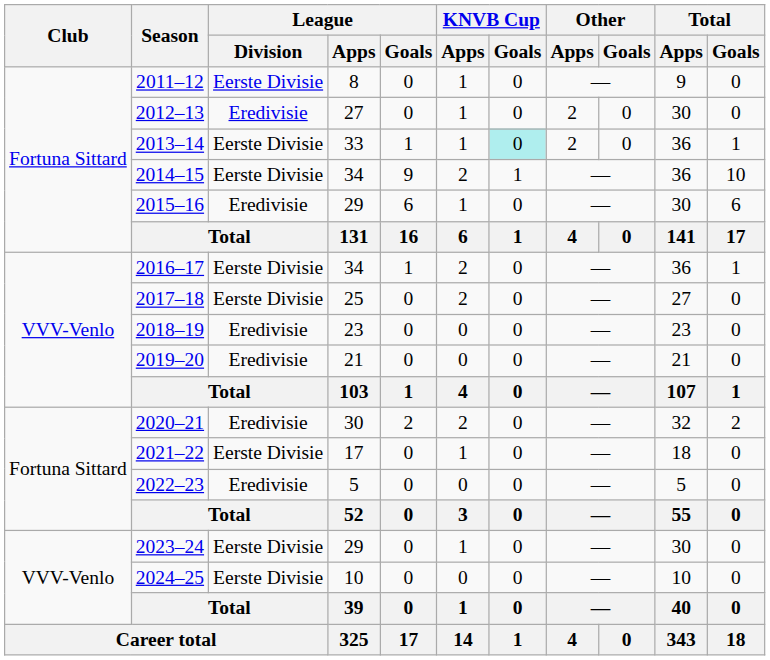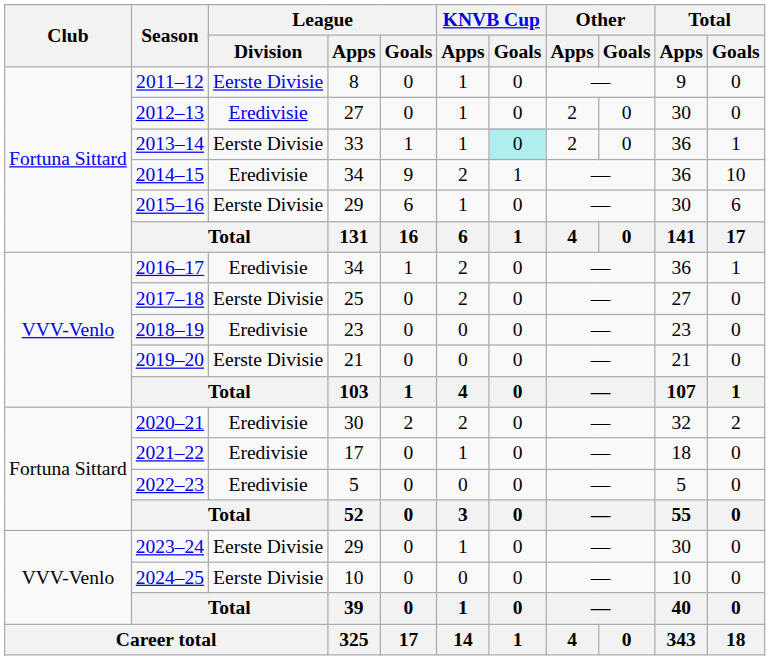 <table class="wikitable" style="text-align:center">
 <tr>
 <th rowspan="2">Club</th>
 <th rowspan="2">Season</th>
 <th colspan="3">League</th>
 <th colspan="2"><a href='#'>KNVB Cup</a></th>
 <th colspan="2">Other</th>
 <th colspan="2">Total</th>
 </tr>
 <tr>
 <th>Division</th>
 <th>Apps</th>
 <th>Goals</th>
 <th>Apps</th>
 <th>Goals</th>
 <th>Apps</th>
 <th>Goals</th>
 <th>Apps</th>
 <th>Goals</th>
 </tr>
 <tr>
 <td rowspan="6"><a href='#'>Fortuna Sittard</a></td>
 <td><a href='#'>2011–12</a></td>
 <td><a href='#'>Eerste Divisie</a></td>
 <td>8</td>
 <td>0</td>
 <td>1</td>
 <td>0</td>
 <td colspan="2">—</td>
 <td>9</td>
 <td>0</td>
 </tr>
 <tr>
 <td><a href='#'>2012–13</a></td>
 <td><a href='#'>Eredivisie</a></td>
 <td>27</td>
 <td>0</td>
 <td>1</td>
 <td>0</td>
 <td>2</td>
 <td>0</td>
 <td>30</td>
 <td>0</td>
 </tr>
 <tr>
 <td><a href='#'>2013–14</a></td>
 <td>Eerste Divisie</td>
 <td>33</td>
 <td>1</td>
 <td>1</td>
 <td style="background: paleturquoise;">0</td>
 <td>2</td>
 <td>0</td>
 <td>36</td>
 <td>1</td>
 </tr>
 <tr>
 <td><a href='#'>2014–15</a></td>
-<td>Eerste Divisie</td>
+<td>Eredivisie</td>
 <td>34</td>
 <td>9</td>
 <td>2</td>
 <td>1</td>
 <td colspan="2">—</td>
 <td>36</td>
 <td>10</td>
 </tr>
 <tr>
 <td><a href='#'>2015–16</a></td>
-<td>Eredivisie</td>
+<td>Eerste Divisie</td>
 <td>29</td>
 <td>6</td>
 <td>1</td>
 <td>0</td>
 <td colspan="2">—</td>
 <td>30</td>
 <td>6</td>
 </tr>
 <tr>
 <th colspan="2">Total</th>
 <th>131</th>
 <th>16</th>
 <th>6</th>
 <th>1</th>
 <th>4</th>
 <th>0</th>
 <th>141</th>
 <th>17</th>
 </tr>
 <tr>
 <td rowspan="5"><a href='#'>VVV-Venlo</a></td>
 <td><a href='#'>2016–17</a></td>
-<td>Eerste Divisie</td>
+<td>Eredivisie</td>
 <td>34</td>
 <td>1</td>
 <td>2</td>
 <td>0</td>
 <td colspan="2">—</td>
 <td>36</td>
 <td>1</td>
 </tr>
 <tr>
 <td><a href='#'>2017–18</a></td>
 <td>Eerste Divisie</td>
 <td>25</td>
 <td>0</td>
 <td>2</td>
 <td>0</td>
 <td colspan="2">—</td>
 <td>27</td>
 <td>0</td>
 </tr>
 <tr>
 <td><a href='#'>2018–19</a></td>
 <td>Eredivisie</td>
 <td>23</td>
 <td>0</td>
 <td>0</td>
 <td>0</td>
 <td colspan="2">—</td>
 <td>23</td>
 <td>0</td>
 </tr>
 <tr>
 <td><a href='#'>2019–20</a></td>
-<td>Eredivisie</td>
+<td>Eerste Divisie</td>
 <td>21</td>
 <td>0</td>
 <td>0</td>
 <td>0</td>
 <td colspan="2">—</td>
 <td>21</td>
 <td>0</td>
 </tr>
 <tr>
 <th colspan="2">Total</th>
 <th>103</th>
 <th>1</th>
 <th>4</th>
 <th>0</th>
 <th colspan="2">—</th>
 <th>107</th>
 <th>1</th>
 </tr>
 <tr>
 <td rowspan="4">Fortuna Sittard</td>
 <td><a href='#'>2020–21</a></td>
 <td>Eredivisie</td>
 <td>30</td>
 <td>2</td>
 <td>2</td>
 <td>0</td>
 <td colspan="2">—</td>
 <td>32</td>
 <td>2</td>
 </tr>
 <tr>
 <td><a href='#'>2021–22</a></td>
-<td>Eerste Divisie</td>
+<td>Eredivisie</td>
 <td>17</td>
 <td>0</td>
 <td>1</td>
 <td>0</td>
 <td colspan="2">—</td>
 <td>18</td>
 <td>0</td>
 </tr>
 <tr>
 <td><a href='#'>2022–23</a></td>
 <td>Eredivisie</td>
 <td>5</td>
 <td>0</td>
 <td>0</td>
 <td>0</td>
 <td colspan="2">—</td>
 <td>5</td>
 <td>0</td>
 </tr>
 <tr>
 <th colspan="2">Total</th>
 <th>52</th>
 <th>0</th>
 <th>3</th>
 <th>0</th>
 <th colspan="2">—</th>
 <th>55</th>
 <th>0</th>
 </tr>
 <tr>
 <td rowspan="3">VVV-Venlo</td>
 <td><a href='#'>2023–24</a></td>
 <td>Eerste Divisie</td>
 <td>29</td>
 <td>0</td>
 <td>1</td>
 <td>0</td>
 <td colspan="2">—</td>
 <td>30</td>
 <td>0</td>
 </tr>
 <tr>
 <td><a href='#'>2024–25</a></td>
 <td>Eerste Divisie</td>
 <td>10</td>
 <td>0</td>
 <td>0</td>
 <td>0</td>
 <td colspan="2">—</td>
 <td>10</td>
 <td>0</td>
 </tr>
 <tr>
 <th colspan="2">Total</th>
 <th>39</th>
 <th>0</th>
 <th>1</th>
 <th>0</th>
 <th colspan="2">—</th>
 <th>40</th>
 <th>0</th>
 </tr>
 <tr>
 <th colspan="3">Career total</th>
 <th>325</th>
 <th>17</th>
 <th>14</th>
 <th>1</th>
 <th>4</th>
 <th>0</th>
 <th>343</th>
 <th>18</th>
 </tr>
 </table>
